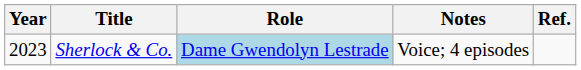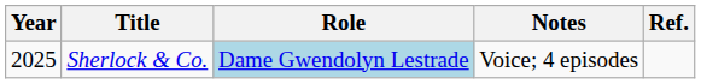 <table class="wikitable sortable">
 <tr>
 <th>Year</th>
 <th>Title</th>
 <th>Role</th>
 <th>Notes</th>
 <th>Ref.</th>
 </tr>
 <tr>
-<td>2023</td>
+<td>2025</td>
 <td><em><a href='#'>Sherlock & Co.</a></em></td>
 <td style="background: lightblue;"><a href='#'>Dame Gwendolyn Lestrade</a></td>
 <td>Voice; 4 episodes</td>
 <td></td>
 </tr>
 </table>
